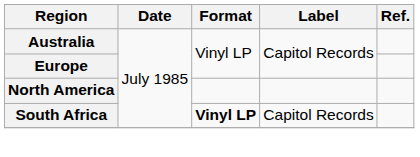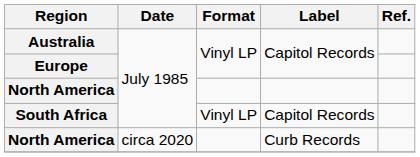 <table class="wikitable plainrowheaders">
 <tr>
 <th scope="col">Region</th>
 <th scope="col">Date</th>
 <th scope="col">Format</th>
 <th scope="col">Label</th>
 <th scope="col">Ref.</th>
 </tr>
 <tr>
 <th scope="row">Australia</th>
 <td rowspan="4">July 1985</td>
 <td rowspan="2">Vinyl LP</td>
 <td rowspan="2">Capitol Records</td>
 <td></td>
 </tr>
 <tr>
 <th scope="row">Europe</th>
 <td></td>
 </tr>
 <tr>
 <th scope="row">North America</th>
 <td></td>
 <td></td>
 <td></td>
 </tr>
 <tr>
 <th scope="row">South Africa</th>
-<td><strong>Vinyl LP</strong></td>
+<td>Vinyl LP</td>
 <td>Capitol Records</td>
+<td></td>
+</tr>
+<tr>
+<th scope="row">North America</th>
+<td>circa 2020</td>
+<td></td>
+<td>Curb Records</td>
 <td></td>
 </tr>
 <tr>
 </tr>
 </table>
